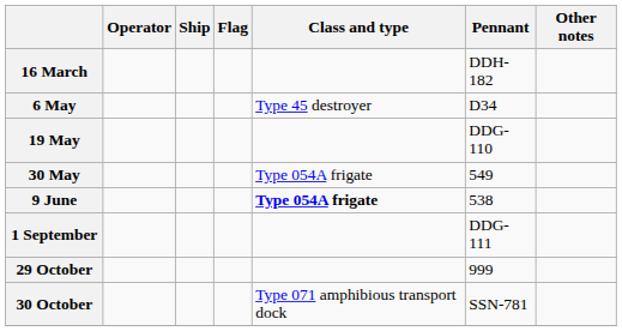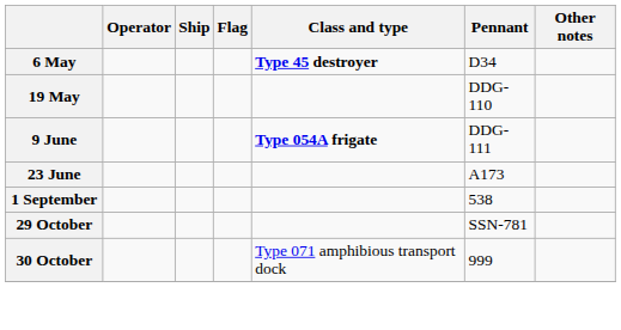 <table Class="wikitable">
 <tr>
 <th width="90"></th>
 <th>Operator</th>
 <th>Ship</th>
 <th>Flag</th>
 <th>Class and type</th>
 <th>Pennant</th>
 <th>Other notes</th>
 </tr>
 <tr ---->
-<th>16 March</th>
-<td></td>
-<td><strong></strong></td>
-<td></td>
-<td></td>
-<td>DDH-182</td>
-<td></td>
-</tr>
-<tr ---->
 <th>6 May</th>
 <td></td>
 <td><strong></strong></td>
 <td></td>
-<td><a href='#'>Type 45</a> destroyer</td>
+<td><strong><a href='#'>Type 45</a> destroyer</strong></td>
 <td>D34</td>
 <td></td>
 </tr>
 <tr ---->
 <th>19 May</th>
 <td></td>
 <td><strong></strong></td>
 <td></td>
 <td></td>
 <td>DDG-110</td>
 <td></td>
 </tr>
 <tr ---->
-<th>30 May</th>
-<td></td>
-<td><strong></strong></td>
-<td></td>
-<td><a href='#'>Type 054A</a> frigate</td>
-<td>549</td>
-<td></td>
-</tr>
-<tr ---->
 <th>9 June</th>
 <td></td>
 <td><strong></strong></td>
 <td></td>
 <td><strong><a href='#'>Type 054A</a> frigate</strong></td>
-<td>538</td>
+<td>DDG-111</td>
+<td></td>
+</tr>
+<tr ---->
+<th>23 June</th>
+<td></td>
+<td><strong></strong></td>
+<td></td>
+<td></td>
+<td>A173</td>
 <td></td>
 </tr>
 <tr ---->
 <th>1 September</th>
 <td></td>
 <td><strong></strong></td>
 <td></td>
 <td></td>
-<td>DDG-111</td>
+<td>538</td>
 <td></td>
 </tr>
 <tr ---->
 <th>29 October</th>
 <td></td>
 <td><strong></strong></td>
 <td></td>
 <td></td>
-<td>999</td>
+<td>SSN-781</td>
 <td></td>
 </tr>
 <tr ---->
 <th>30 October</th>
 <td></td>
 <td><strong></strong></td>
 <td></td>
 <td><a href='#'>Type 071</a> amphibious transport dock</td>
-<td>SSN-781</td>
+<td>999</td>
 <td></td>
 </tr>
 <tr ---->
 </tr>
 </table>
